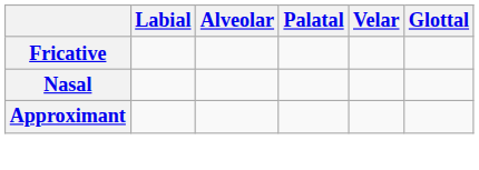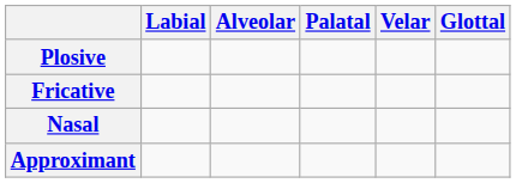 <table class="wikitable">
 <tr>
 <th></th>
 <th><a href='#'>Labial</a></th>
 <th><a href='#'>Alveolar</a></th>
 <th><a href='#'>Palatal</a></th>
 <th><a href='#'>Velar</a></th>
 <th><a href='#'>Glottal</a></th>
+</tr>
+<tr>
+<th><a href='#'>Plosive</a></th>
+<td> </td>
+<td> </td>
+<td></td>
+<td> </td>
+<td></td>
 </tr>
 <tr>
 <th><a href='#'>Fricative</a></th>
 <td></td>
 <td></td>
 <td></td>
 <td></td>
 <td></td>
 </tr>
 <tr>
 <th><a href='#'>Nasal</a></th>
 <td></td>
 <td></td>
 <td></td>
 <td></td>
 <td></td>
 </tr>
 <tr>
 <th><a href='#'>Approximant</a></th>
 <td></td>
 <td></td>
 <td></td>
 <td></td>
 <td></td>
 </tr>
 </table>
